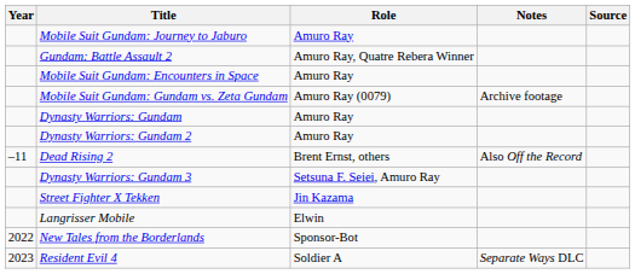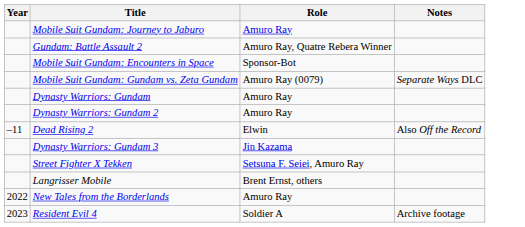 <table class="wikitable sortable plainrowheaders">
 <tr>
 <th>Year</th>
 <th>Title</th>
 <th>Role</th>
 <th class="unsortable">Notes</th>
-<th class="unsortable">Source</th>
 </tr>
 <tr>
 <td></td>
 <td><em><a href='#'>Mobile Suit Gundam: Journey to Jaburo</a></em></td>
 <td><a href='#'>Amuro Ray</a></td>
-<td></td>
 <td></td>
 </tr>
 <tr>
 <td></td>
 <td><em><a href='#'>Gundam: Battle Assault 2</a></em></td>
 <td>Amuro Ray, Quatre Rebera Winner</td>
 <td></td>
-<td></td>
 </tr>
 <tr>
 <td></td>
 <td><em><a href='#'>Mobile Suit Gundam: Encounters in Space</a></em></td>
-<td>Amuro Ray</td>
-<td></td>
+<td>Sponsor-Bot</td>
 <td></td>
 </tr>
 <tr>
 <td></td>
 <td><em><a href='#'>Mobile Suit Gundam: Gundam vs. Zeta Gundam</a></em></td>
 <td>Amuro Ray (0079)</td>
-<td>Archive footage</td>
-<td></td>
+<td><em>Separate Ways</em> DLC</td>
 </tr>
 <tr>
 <td></td>
 <td><em><a href='#'>Dynasty Warriors: Gundam</a></em></td>
 <td>Amuro Ray</td>
-<td></td>
 <td></td>
 </tr>
 <tr>
 <td></td>
 <td><em><a href='#'>Dynasty Warriors: Gundam 2</a></em></td>
 <td>Amuro Ray</td>
 <td></td>
-<td></td>
 </tr>
 <tr>
 <td>–11</td>
 <td><em><a href='#'>Dead Rising 2</a></em></td>
-<td>Brent Ernst, others</td>
+<td>Elwin</td>
 <td>Also <em>Off the Record</em></td>
-<td></td>
 </tr>
 <tr>
 <td></td>
 <td><em><a href='#'>Dynasty Warriors: Gundam 3</a></em></td>
-<td><a href='#'>Setsuna F. Seiei</a>, Amuro Ray</td>
-<td></td>
+<td><a href='#'>Jin Kazama</a></td>
 <td></td>
 </tr>
 <tr>
 <td></td>
 <td><em><a href='#'>Street Fighter X Tekken</a></em></td>
-<td><a href='#'>Jin Kazama</a></td>
-<td></td>
+<td><a href='#'>Setsuna F. Seiei</a>, Amuro Ray</td>
 <td></td>
 </tr>
 <tr>
 <td></td>
 <td><em>Langrisser Mobile</em></td>
-<td>Elwin</td>
-<td></td>
+<td>Brent Ernst, others</td>
 <td></td>
 </tr>
 <tr>
 <td>2022</td>
 <td><em><a href='#'>New Tales from the Borderlands</a></em></td>
-<td>Sponsor-Bot</td>
-<td></td>
+<td>Amuro Ray</td>
 <td></td>
 </tr>
 <tr>
 <td>2023</td>
 <td><em><a href='#'>Resident Evil 4</a></em></td>
 <td>Soldier A</td>
-<td><em>Separate Ways</em> DLC</td>
-<td></td>
+<td>Archive footage</td>
 </tr>
 </table>
